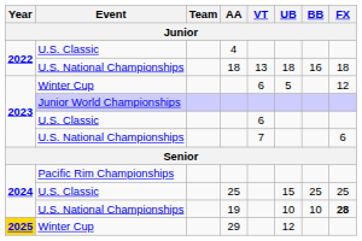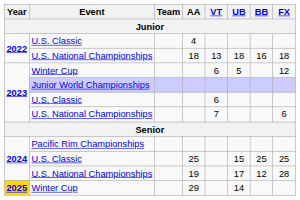 <table class="wikitable" style="text-align:center; font-size:95%;">
 <tr>
 <th align=center>Year</th>
 <th align=center>Event</th>
 <th style="width:30px;">Team</th>
 <th style="width:30px;">AA</th>
 <th style="width:30px;"><a href='#'>VT</a></th>
 <th style="width:30px;"><a href='#'>UB</a></th>
 <th style="width:30px;"><a href='#'>BB</a></th>
 <th style="width:30px;"><a href='#'>FX</a></th>
 </tr>
 <tr>
 <th colspan="8"><strong>Junior</strong></th>
 </tr>
 <tr>
 <td rowspan="2"><strong><a href='#'>2022</a></strong></td>
 <td align=left><a href='#'>U.S. Classic</a></td>
 <td></td>
 <td>4</td>
 <td></td>
 <td></td>
 <td></td>
 <td></td>
 </tr>
 <tr>
 <td align=left><a href='#'>U.S. National Championships</a></td>
 <td></td>
 <td>18</td>
 <td>13</td>
 <td>18</td>
 <td>16</td>
 <td>18</td>
 </tr>
 <tr>
 <td rowspan="4"><strong><a href='#'>2023</a></strong></td>
 <td align=left><a href='#'>Winter Cup</a></td>
 <td></td>
 <td></td>
 <td>6</td>
 <td>5</td>
 <td></td>
 <td>12</td>
 </tr>
 <tr bgcolor=#CCCCFF>
 <td align=left><a href='#'>Junior World Championships</a></td>
 <td></td>
 <td></td>
 <td></td>
 <td></td>
 <td></td>
 <td></td>
 </tr>
 <tr>
 <td align=left><a href='#'>U.S. Classic</a></td>
 <td></td>
 <td></td>
 <td>6</td>
 <td></td>
 <td></td>
 <td></td>
 </tr>
 <tr>
 <td align=left><a href='#'>U.S. National Championships</a></td>
 <td></td>
 <td></td>
 <td>7</td>
 <td></td>
 <td></td>
 <td>6</td>
 </tr>
 <tr>
 <th colspan="8"><strong>Senior</strong></th>
 </tr>
 <tr>
 <td rowspan="3"><strong><a href='#'>2024</a></strong></td>
 <td align=left><a href='#'>Pacific Rim Championships</a></td>
 <td></td>
 <td></td>
 <td></td>
 <td></td>
 <td></td>
 <td></td>
 </tr>
 <tr>
 <td align=left><a href='#'>U.S. Classic</a></td>
 <td></td>
 <td>25</td>
 <td></td>
 <td>15</td>
 <td>25</td>
 <td>25</td>
 </tr>
 <tr>
 <td align=left><a href='#'>U.S. National Championships</a></td>
 <td></td>
 <td>19</td>
 <td></td>
-<td>10</td>
-<td>10</td>
-<td><strong>28</strong></td>
+<td>17</td>
+<td>12</td>
+<td>28</td>
 </tr>
 <tr>
 <td rowspan="1" style="background: gold;"><strong><a href='#'>2025</a></strong></td>
 <td align=left><a href='#'>Winter Cup</a></td>
 <td></td>
 <td>29</td>
 <td></td>
-<td>12</td>
+<td>14</td>
 <td></td>
 <td></td>
 </tr>
 </table>
